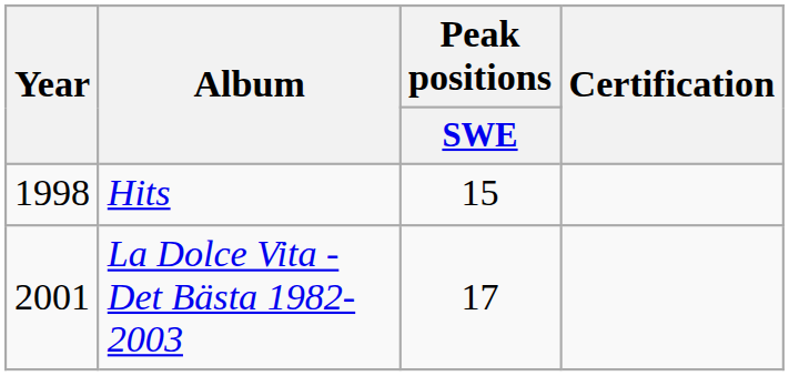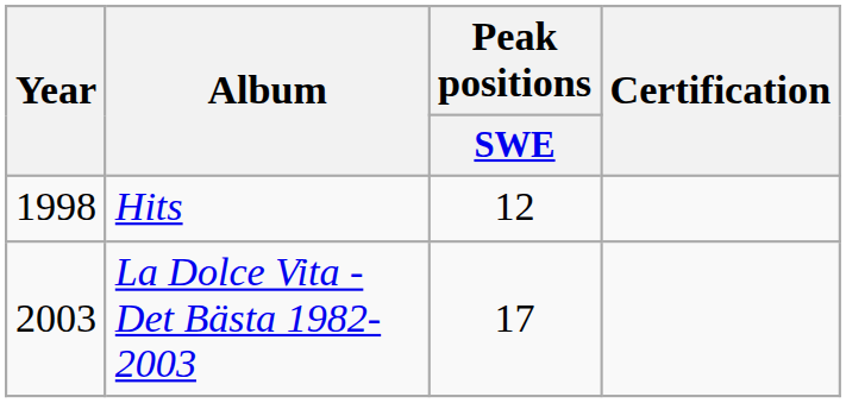 <table class="wikitable">
 <tr>
 <th align="center" rowspan="2" width="10">Year</th>
 <th align="center" rowspan="2" width="120">Album</th>
 <th align="center" colspan="1" width="20">Peak positions</th>
 <th align="center" rowspan="2" width="70">Certification</th>
 </tr>
 <tr>
 <th scope="col" style="width:3em;font-size:90%;"><a href='#'>SWE</a><br></th>
 </tr>
 <tr>
 <td style="text-align:center;">1998</td>
 <td><em><a href='#'>Hits</a></em></td>
-<td style="text-align:center;">15</td>
+<td style="text-align:center;">12</td>
 <td style="text-align:center;"></td>
 </tr>
 <tr>
-<td style="text-align:center;">2001</td>
+<td style="text-align:center;">2003</td>
 <td><em><a href='#'>La Dolce Vita - Det Bästa 1982-2003</a></em></td>
 <td style="text-align:center;">17</td>
 <td style="text-align:center;"></td>
 </tr>
 </table>
